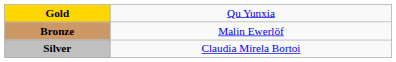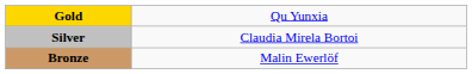 <table class="wikitable" style="text-align:center; " width="35%">
 <tr>
 <td bgcolor="gold"><strong>Gold</strong></td>
 <td><a href='#'>Qu Yunxia</a><br>  <small><em></em></small></td>
 </tr>
 <tr>
+<td bgcolor="silver"><strong>Silver</strong></td>
+<td><a href='#'>Claudia Mirela Bortoi</a><br>  <small><em></em></small></td>
+</tr>
+<tr>
 <td bgcolor="CC9966"><strong>Bronze</strong></td>
 <td><a href='#'>Malin Ewerlöf</a><br>  <small><em></em></small></td>
 </tr>
-<tr>
-<td bgcolor="silver"><strong>Silver</strong></td>
-<td><a href='#'>Claudia Mirela Bortoi</a><br>  <small><em></em></small></td>
-</tr>
 </table>
